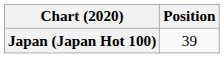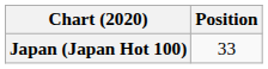 <table class="wikitable plainrowheaders" style="text-align:center">
 <tr>
 <th scope="col">Chart (2020)</th>
 <th scope="col">Position</th>
 </tr>
 <tr>
 <th scope="row">Japan (Japan Hot 100)</th>
-<td>39</td>
+<td>33</td>
 </tr>
 </table>
